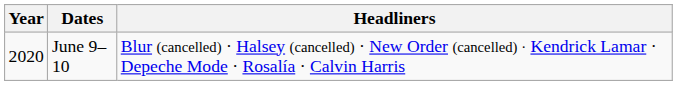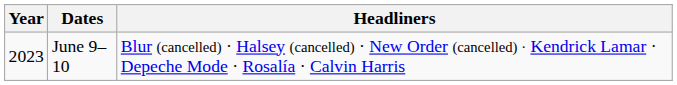 <table class="wikitable">
 <tr>
 <th>Year</th>
 <th>Dates</th>
 <th>Headliners</th>
 </tr>
 <tr>
-<td>2020</td>
+<td>2023</td>
 <td>June 9–10</td>
 <td><a href='#'>Blur</a> <small>(cancelled)</small> · <a href='#'>Halsey</a> <small>(cancelled)</small> · <a href='#'>New Order</a> <small>(cancelled) ·</small> <a href='#'>Kendrick Lamar</a> · <a href='#'>Depeche Mode</a> · <a href='#'>Rosalía</a> · <a href='#'>Calvin Harris</a></td>
 </tr>
 </table>
